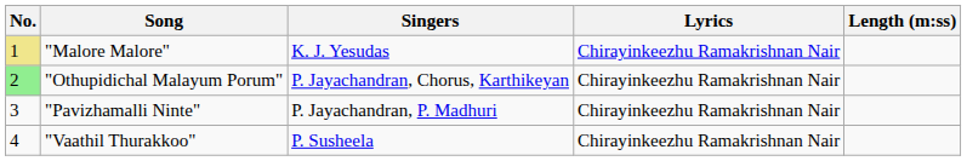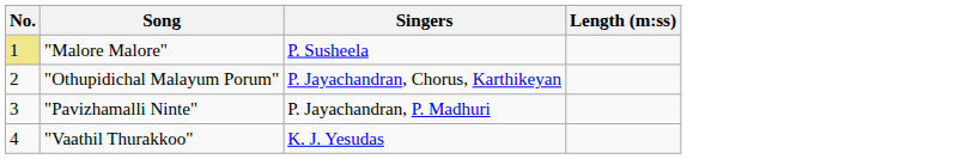 <table class="wikitable" style="font-size:95%;">
 <tr>
 <th>No.</th>
 <th>Song</th>
 <th>Singers</th>
-<th>Lyrics</th>
 <th>Length (m:ss)</th>
 </tr>
 <tr>
 <td style="background: khaki;">1</td>
 <td>"Malore Malore"</td>
-<td><a href='#'>K. J. Yesudas</a></td>
-<td><a href='#'>Chirayinkeezhu Ramakrishnan Nair</a></td>
+<td><a href='#'>P. Susheela</a></td>
 <td></td>
 </tr>
 <tr>
-<td style="background: lightgreen;">2</td>
+<td>2</td>
 <td>"Othupidichal Malayum Porum"</td>
 <td><a href='#'>P. Jayachandran</a>, Chorus, <a href='#'>Karthikeyan</a></td>
-<td>Chirayinkeezhu Ramakrishnan Nair</td>
 <td></td>
 </tr>
 <tr>
 <td>3</td>
 <td>"Pavizhamalli Ninte"</td>
 <td>P. Jayachandran, <a href='#'>P. Madhuri</a></td>
-<td>Chirayinkeezhu Ramakrishnan Nair</td>
 <td></td>
 </tr>
 <tr>
 <td>4</td>
 <td>"Vaathil Thurakkoo"</td>
-<td><a href='#'>P. Susheela</a></td>
-<td>Chirayinkeezhu Ramakrishnan Nair</td>
+<td><a href='#'>K. J. Yesudas</a></td>
 <td></td>
 </tr>
 </table>
